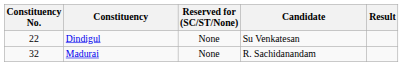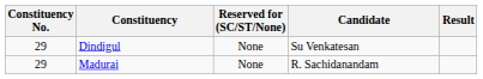 <table class="wikitable sortable">
 <tr>
 <th align="center">Constituency<br>No.</th>
 <th style="width:180px;">Constituency</th>
 <th align="center">Reserved for<br>(SC/ST/None)</th>
 <th style="width:200px;">Candidate</th>
 <th align="center">Result</th>
 </tr>
 <tr>
-<td style="text-align:center;">22</td>
+<td style="text-align:center;">29</td>
 <td><a href='#'>Dindigul</a></td>
 <td style="text-align:center;">None</td>
 <td>Su Venkatesan</td>
 <td></td>
 </tr>
 <tr>
-<td style="text-align:center;">32</td>
+<td style="text-align:center;">29</td>
 <td><a href='#'>Madurai</a></td>
 <td style="text-align:center;">None</td>
 <td>R. Sachidanandam</td>
 <td></td>
 </tr>
 </table>
